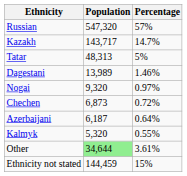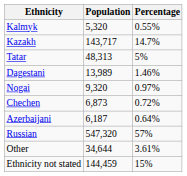 <table class="wikitable">
 <tr>
 <th>Ethnicity</th>
 <th>Population</th>
 <th>Percentage</th>
 </tr>
 <tr>
-<td><a href='#'>Russian</a></td>
-<td>547,320</td>
-<td>57%</td>
+<td><a href='#'>Kalmyk</a></td>
+<td>5,320</td>
+<td>0.55%</td>
 </tr>
 <tr>
 <td><a href='#'>Kazakh</a></td>
 <td>143,717</td>
 <td>14.7%</td>
 </tr>
 <tr>
 <td><a href='#'>Tatar</a></td>
 <td>48,313</td>
 <td>5%</td>
 </tr>
 <tr>
 <td><a href='#'>Dagestani</a></td>
 <td>13,989</td>
 <td>1.46%</td>
 </tr>
 <tr>
 <td><a href='#'>Nogai</a></td>
 <td>9,320</td>
 <td>0.97%</td>
 </tr>
 <tr>
 <td><a href='#'>Chechen</a></td>
 <td>6,873</td>
 <td>0.72%</td>
 </tr>
 <tr>
 <td><a href='#'>Azerbaijani</a></td>
 <td>6,187</td>
 <td>0.64%</td>
 </tr>
 <tr>
-<td><a href='#'>Kalmyk</a></td>
-<td>5,320</td>
-<td>0.55%</td>
+<td><a href='#'>Russian</a></td>
+<td>547,320</td>
+<td>57%</td>
 </tr>
 <tr>
 <td>Other</td>
-<td style="background: lightgreen;">34,644</td>
+<td>34,644</td>
 <td>3.61%</td>
 </tr>
 <tr>
 <td>Ethnicity not stated</td>
 <td>144,459</td>
 <td>15%</td>
 </tr>
 </table>
